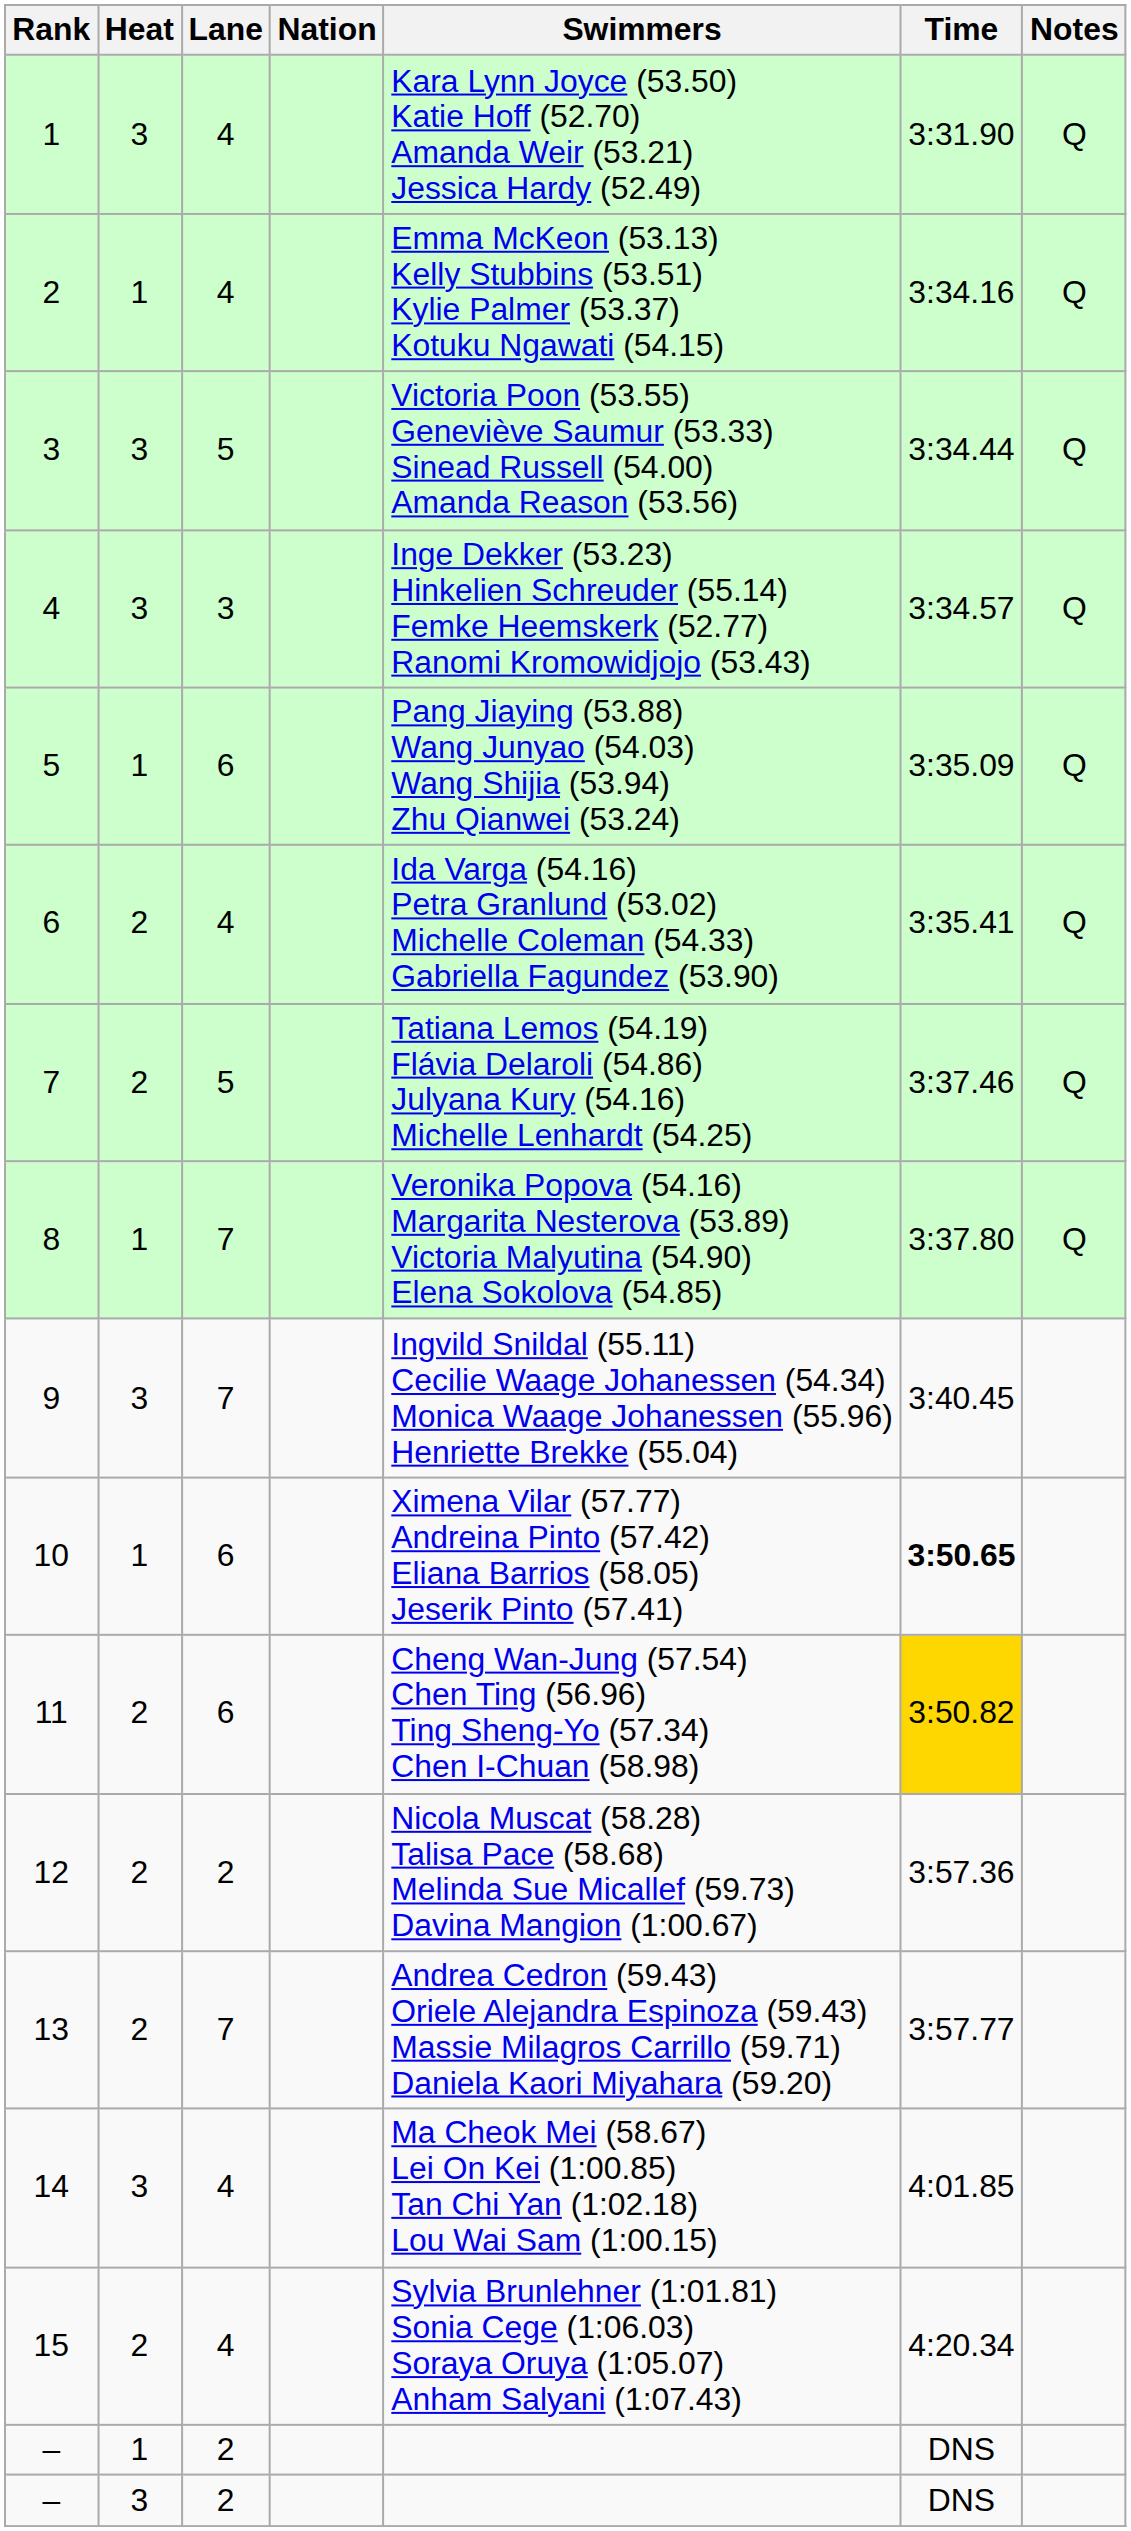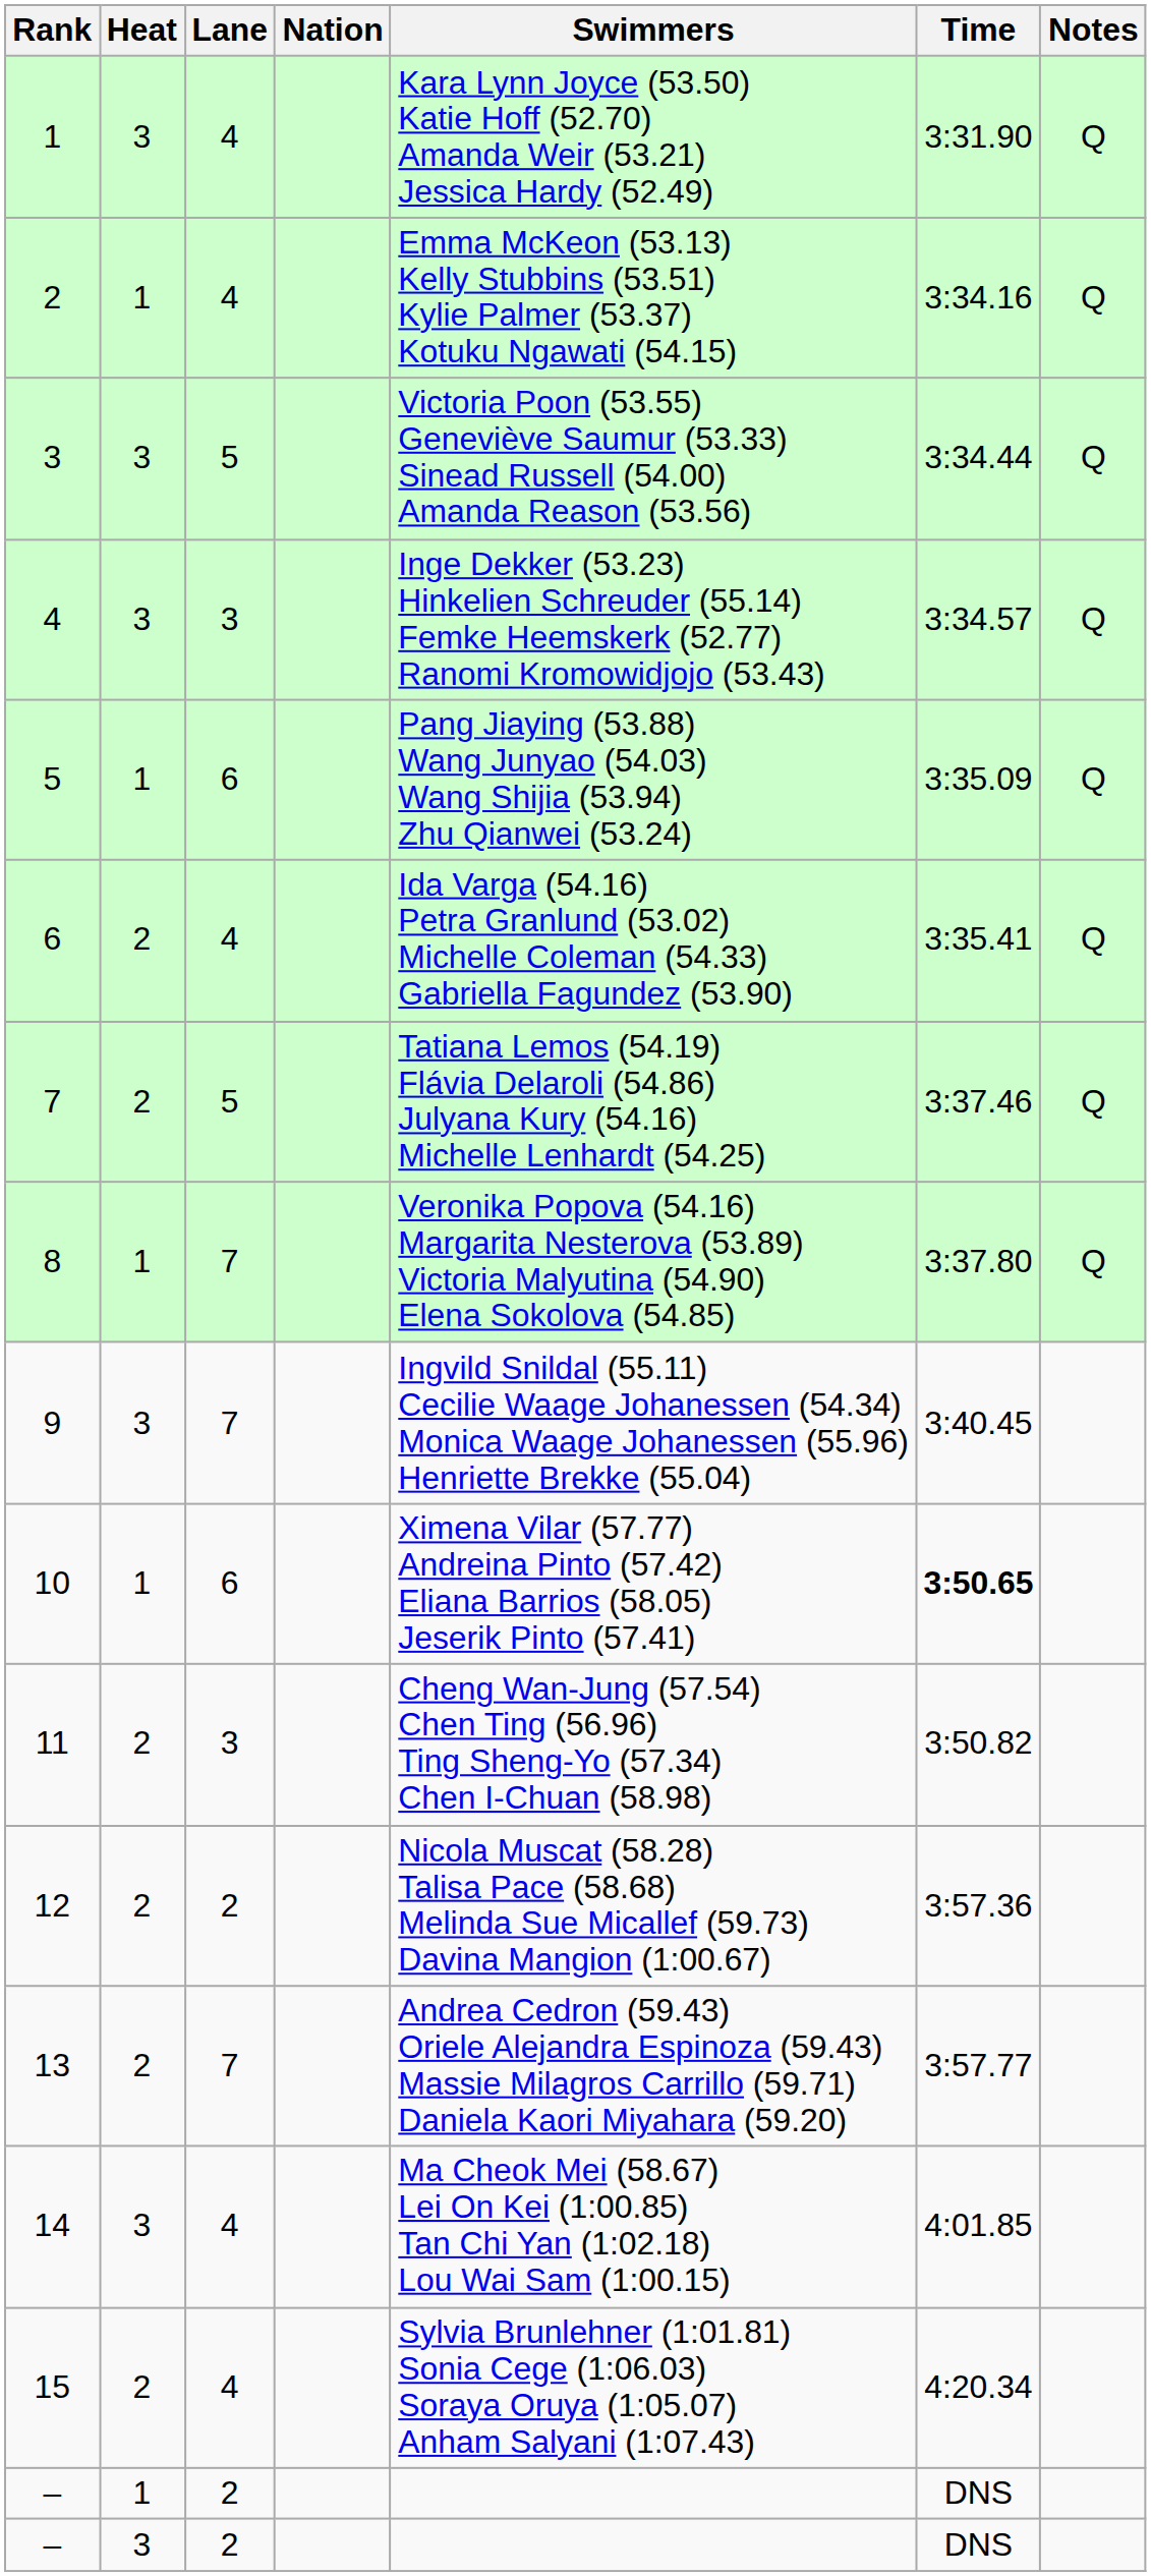 <table class="wikitable sortable" style="text-align:center">
 <tr>
 <th>Rank</th>
 <th>Heat</th>
 <th>Lane</th>
 <th>Nation</th>
 <th>Swimmers</th>
 <th>Time</th>
 <th>Notes</th>
 </tr>
 <tr bgcolor=ccffcc>
 <td>1</td>
 <td>3</td>
 <td>4</td>
 <td align=left></td>
 <td align=left><a href='#'>Kara Lynn Joyce</a> (53.50)<br><a href='#'>Katie Hoff</a> (52.70)<br><a href='#'>Amanda Weir</a> (53.21)<br><a href='#'>Jessica Hardy</a> (52.49)</td>
 <td>3:31.90</td>
 <td>Q</td>
 </tr>
 <tr bgcolor=ccffcc>
 <td>2</td>
 <td>1</td>
 <td>4</td>
 <td align=left></td>
 <td align=left><a href='#'>Emma McKeon</a> (53.13)<br><a href='#'>Kelly Stubbins</a> (53.51)<br><a href='#'>Kylie Palmer</a> (53.37)<br><a href='#'>Kotuku Ngawati</a> (54.15)</td>
 <td>3:34.16</td>
 <td>Q</td>
 </tr>
 <tr bgcolor=ccffcc>
 <td>3</td>
 <td>3</td>
 <td>5</td>
 <td align=left></td>
 <td align=left><a href='#'>Victoria Poon</a> (53.55)<br><a href='#'>Geneviève Saumur</a> (53.33)<br><a href='#'>Sinead Russell</a> (54.00)<br><a href='#'>Amanda Reason</a> (53.56)</td>
 <td>3:34.44</td>
 <td>Q</td>
 </tr>
 <tr bgcolor=ccffcc>
 <td>4</td>
 <td>3</td>
 <td>3</td>
 <td align=left></td>
 <td align=left><a href='#'>Inge Dekker</a> (53.23)<br><a href='#'>Hinkelien Schreuder</a> (55.14)<br><a href='#'>Femke Heemskerk</a> (52.77)<br><a href='#'>Ranomi Kromowidjojo</a> (53.43)</td>
 <td>3:34.57</td>
 <td>Q</td>
 </tr>
 <tr bgcolor=ccffcc>
 <td>5</td>
 <td>1</td>
 <td>6</td>
 <td align=left></td>
 <td align=left><a href='#'>Pang Jiaying</a> (53.88)<br><a href='#'>Wang Junyao</a> (54.03)<br><a href='#'>Wang Shijia</a> (53.94)<br><a href='#'>Zhu Qianwei</a> (53.24)</td>
 <td>3:35.09</td>
 <td>Q</td>
 </tr>
 <tr bgcolor=ccffcc>
 <td>6</td>
 <td>2</td>
 <td>4</td>
 <td align=left></td>
 <td align=left><a href='#'>Ida Varga</a> (54.16)<br><a href='#'>Petra Granlund</a> (53.02)<br><a href='#'>Michelle Coleman</a> (54.33)<br><a href='#'>Gabriella Fagundez</a> (53.90)</td>
 <td>3:35.41</td>
 <td>Q</td>
 </tr>
 <tr bgcolor=ccffcc>
 <td>7</td>
 <td>2</td>
 <td>5</td>
 <td align=left></td>
 <td align=left><a href='#'>Tatiana Lemos</a> (54.19)<br><a href='#'>Flávia Delaroli</a> (54.86)<br><a href='#'>Julyana Kury</a> (54.16)<br><a href='#'>Michelle Lenhardt</a> (54.25)</td>
 <td>3:37.46</td>
 <td>Q</td>
 </tr>
 <tr bgcolor=ccffcc>
 <td>8</td>
 <td>1</td>
 <td>7</td>
 <td align=left></td>
 <td align=left><a href='#'>Veronika Popova</a> (54.16)<br><a href='#'>Margarita Nesterova</a> (53.89)<br><a href='#'>Victoria Malyutina</a> (54.90)<br><a href='#'>Elena Sokolova</a> (54.85)</td>
 <td>3:37.80</td>
 <td>Q</td>
 </tr>
 <tr>
 <td>9</td>
 <td>3</td>
 <td>7</td>
 <td align=left></td>
 <td align=left><a href='#'>Ingvild Snildal</a> (55.11)<br><a href='#'>Cecilie Waage Johanessen</a> (54.34)<br><a href='#'>Monica Waage Johanessen</a> (55.96)<br><a href='#'>Henriette Brekke</a> (55.04)</td>
 <td>3:40.45</td>
 <td></td>
 </tr>
 <tr>
 <td>10</td>
 <td>1</td>
 <td>6</td>
 <td align=left></td>
 <td align=left><a href='#'>Ximena Vilar</a> (57.77)<br><a href='#'>Andreina Pinto</a> (57.42)<br><a href='#'>Eliana Barrios</a> (58.05)<br><a href='#'>Jeserik Pinto</a> (57.41)</td>
 <td><strong>3:50.65</strong></td>
 <td></td>
 </tr>
 <tr>
 <td>11</td>
 <td>2</td>
-<td>6</td>
+<td>3</td>
 <td align=left></td>
 <td align=left><a href='#'>Cheng Wan-Jung</a> (57.54)<br><a href='#'>Chen Ting</a> (56.96)<br><a href='#'>Ting Sheng-Yo</a> (57.34)<br><a href='#'>Chen I-Chuan</a> (58.98)</td>
-<td style="background: gold;">3:50.82</td>
+<td>3:50.82</td>
 <td></td>
 </tr>
 <tr>
 <td>12</td>
 <td>2</td>
 <td>2</td>
 <td align=left></td>
 <td align=left><a href='#'>Nicola Muscat</a> (58.28)<br><a href='#'>Talisa Pace</a> (58.68)<br><a href='#'>Melinda Sue Micallef</a> (59.73)<br><a href='#'>Davina Mangion</a> (1:00.67)</td>
 <td>3:57.36</td>
 <td></td>
 </tr>
 <tr>
 <td>13</td>
 <td>2</td>
 <td>7</td>
 <td align=left></td>
 <td align=left><a href='#'>Andrea Cedron</a> (59.43)<br><a href='#'>Oriele Alejandra Espinoza</a> (59.43)<br><a href='#'>Massie Milagros Carrillo</a> (59.71)<br><a href='#'>Daniela Kaori Miyahara</a> (59.20)</td>
 <td>3:57.77</td>
 <td></td>
 </tr>
 <tr>
 <td>14</td>
 <td>3</td>
 <td>4</td>
 <td align=left></td>
 <td align=left><a href='#'>Ma Cheok Mei</a> (58.67)<br><a href='#'>Lei On Kei</a> (1:00.85)<br><a href='#'>Tan Chi Yan</a> (1:02.18)<br><a href='#'>Lou Wai Sam</a> (1:00.15)</td>
 <td>4:01.85</td>
 <td></td>
 </tr>
 <tr>
 <td>15</td>
 <td>2</td>
 <td>4</td>
 <td align=left></td>
 <td align=left><a href='#'>Sylvia Brunlehner</a> (1:01.81)<br><a href='#'>Sonia Cege</a> (1:06.03)<br><a href='#'>Soraya Oruya</a> (1:05.07)<br><a href='#'>Anham Salyani</a> (1:07.43)</td>
 <td>4:20.34</td>
 <td></td>
 </tr>
 <tr>
 <td>–</td>
 <td>1</td>
 <td>2</td>
 <td align=left></td>
 <td></td>
 <td>DNS</td>
 <td></td>
 </tr>
 <tr>
 <td>–</td>
 <td>3</td>
 <td>2</td>
 <td align=left></td>
 <td></td>
 <td>DNS</td>
 <td></td>
 </tr>
 <tr>
 </tr>
 </table>
